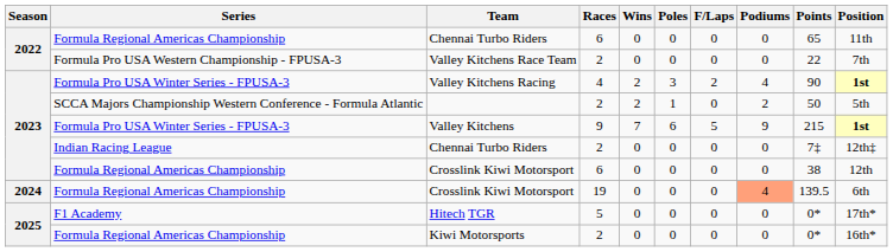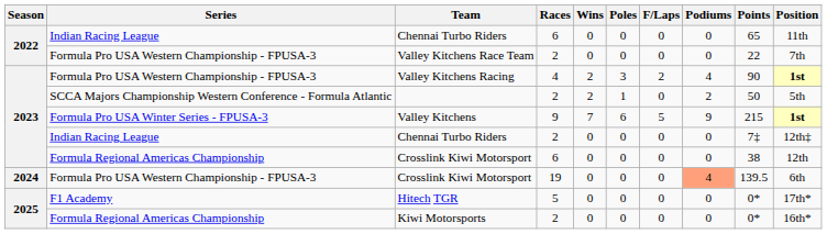 <table class="wikitable" style="font-size: 90%; text-align:center;">
 <tr>
 <th>Season</th>
 <th>Series</th>
 <th>Team</th>
 <th>Races</th>
 <th>Wins</th>
 <th>Poles</th>
 <th>F/Laps</th>
 <th>Podiums</th>
 <th>Points</th>
 <th>Position</th>
 </tr>
 <tr>
 <th rowspan="2">2022</th>
-<td style="text-align:left;"><a href='#'>Formula Regional Americas Championship</a></td>
+<td style="text-align:left;"><a href='#'>Indian Racing League</a></td>
 <td style="text-align:left;">Chennai Turbo Riders</td>
 <td>6</td>
 <td>0</td>
 <td>0</td>
 <td>0</td>
 <td>0</td>
 <td>65</td>
 <td>11th</td>
 </tr>
 <tr>
 <td style="text-align:left;">Formula Pro USA Western Championship - FPUSA-3</td>
 <td style="text-align:left;">Valley Kitchens Race Team</td>
 <td>2</td>
 <td>0</td>
 <td>0</td>
 <td>0</td>
 <td>0</td>
 <td>22</td>
 <td>7th</td>
 </tr>
 <tr>
 <th rowspan="5">2023</th>
-<td style="text-align:left;"><a href='#'>Formula Pro USA Winter Series - FPUSA-3</a></td>
+<td style="text-align:left;">Formula Pro USA Western Championship - FPUSA-3</td>
 <td style="text-align:left;">Valley Kitchens Racing</td>
 <td>4</td>
 <td>2</td>
 <td>3</td>
 <td>2</td>
 <td>4</td>
 <td>90</td>
 <td style="background:#FFFFBF;"><strong>1st</strong></td>
 </tr>
 <tr>
 <td style="text-align:left;" nowrap>SCCA Majors Championship Western Conference - Formula Atlantic</td>
 <td></td>
 <td>2</td>
 <td>2</td>
 <td>1</td>
 <td>0</td>
 <td>2</td>
 <td>50</td>
 <td>5th</td>
 </tr>
 <tr>
 <td style="text-align:left;"><a href='#'>Formula Pro USA Winter Series - FPUSA-3</a></td>
 <td style="text-align:left;">Valley Kitchens</td>
 <td>9</td>
 <td>7</td>
 <td>6</td>
 <td>5</td>
 <td>9</td>
 <td>215</td>
 <td style="background:#FFFFBF;"><strong>1st</strong></td>
 </tr>
 <tr>
 <td style="text-align:left;"><a href='#'>Indian Racing League</a></td>
 <td style="text-align:left;">Chennai Turbo Riders</td>
 <td>2</td>
 <td>0</td>
 <td>0</td>
 <td>0</td>
 <td>0</td>
 <td>7‡</td>
 <td>12th‡</td>
 </tr>
 <tr>
 <td style="text-align:left;"><a href='#'>Formula Regional Americas Championship</a></td>
 <td style="text-align:left;">Crosslink Kiwi Motorsport</td>
 <td>6</td>
 <td>0</td>
 <td>0</td>
 <td>0</td>
 <td>0</td>
 <td>38</td>
 <td>12th</td>
 </tr>
 <tr>
 <th>2024</th>
-<td style="text-align:left;"><a href='#'>Formula Regional Americas Championship</a></td>
+<td style="text-align:left;">Formula Pro USA Western Championship - FPUSA-3</td>
 <td style="text-align:left;">Crosslink Kiwi Motorsport</td>
 <td>19</td>
 <td>0</td>
 <td>0</td>
 <td>0</td>
 <td style="background: lightsalmon;">4</td>
 <td>139.5</td>
 <td>6th</td>
 </tr>
 <tr>
 <th rowspan="2">2025</th>
 <td style="text-align:left;"><a href='#'>F1 Academy</a></td>
 <td style="text-align:left;"><a href='#'>Hitech</a> <a href='#'>TGR</a></td>
 <td>5</td>
 <td>0</td>
 <td>0</td>
 <td>0</td>
 <td>0</td>
 <td>0*</td>
 <td>17th*</td>
 </tr>
 <tr>
 <td style="text-align:left;"><a href='#'>Formula Regional Americas Championship</a></td>
 <td style="text-align:left;">Kiwi Motorsports</td>
 <td>2</td>
 <td>0</td>
 <td>0</td>
 <td>0</td>
 <td>0</td>
 <td>0*</td>
 <td>16th*</td>
 </tr>
 </table>
